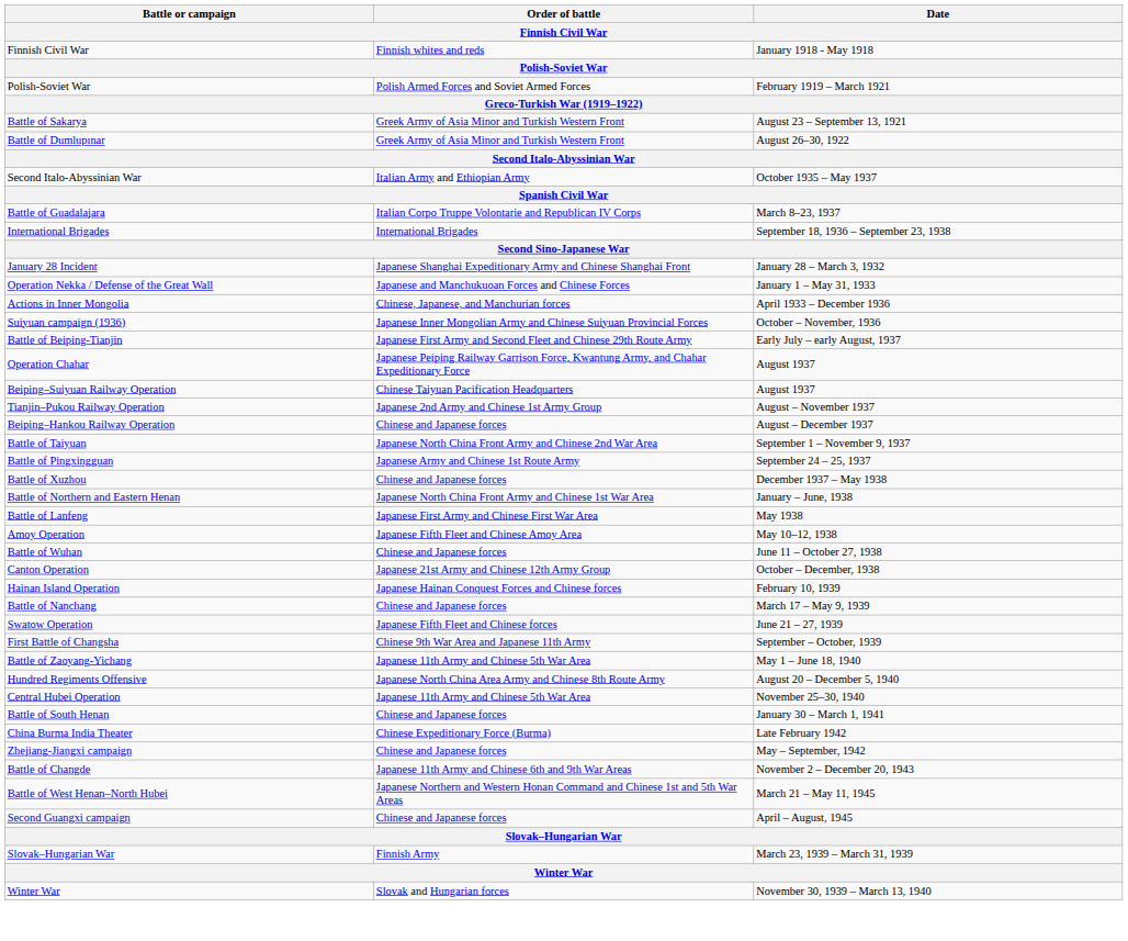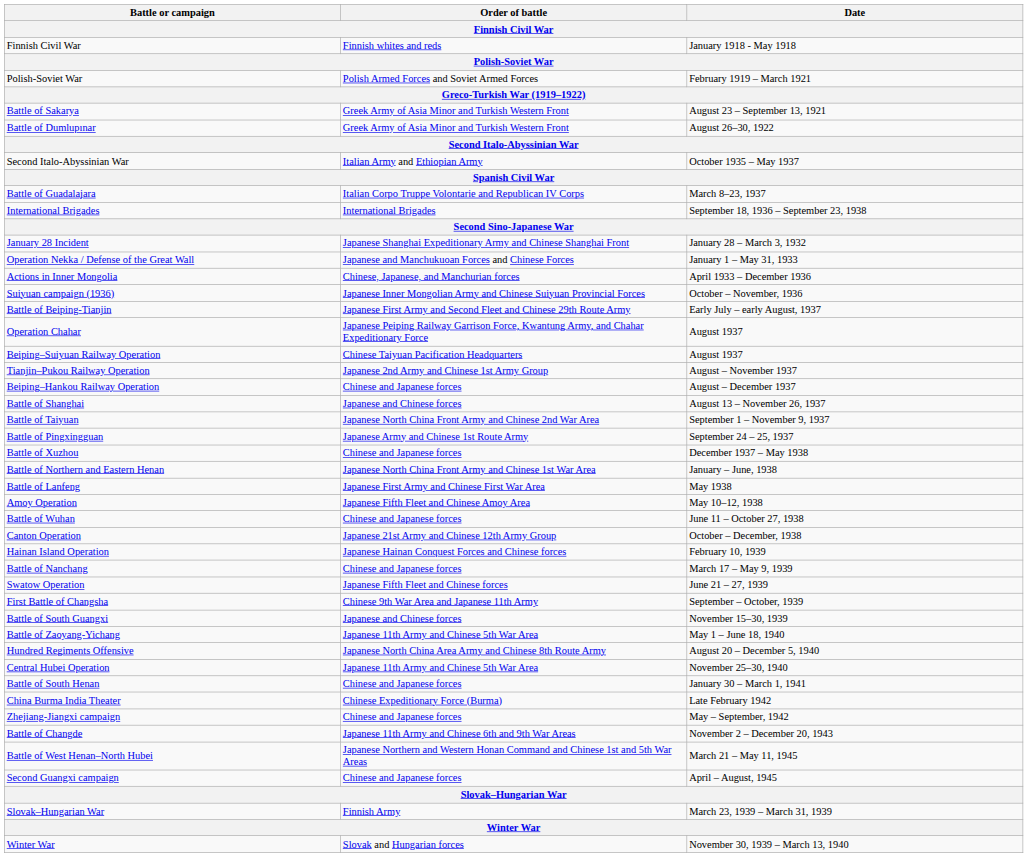 <table class="wikitable">
 <tr>
 <th style="width: 33%;">Battle or campaign</th>
 <th style="width: 34%;">Order of battle</th>
 <th style="width: 33%;">Date</th>
 </tr>
 <tr>
 <th colspan=3 align="center"><a href='#'>Finnish Civil War</a></th>
 </tr>
 <tr>
 <td>Finnish Civil War</td>
 <td><a href='#'>Finnish whites and reds</a></td>
 <td>January 1918 - May 1918</td>
 </tr>
 <tr>
 <th colspan=3 align="center"><a href='#'>Polish-Soviet War</a></th>
 </tr>
 <tr>
 <td>Polish-Soviet War</td>
 <td><a href='#'>Polish Armed Forces</a> and Soviet Armed Forces</td>
 <td>February 1919 – March 1921</td>
 </tr>
 <tr>
 <th colspan=3 align="center"><a href='#'>Greco-Turkish War (1919–1922)</a></th>
 </tr>
 <tr>
 <td><a href='#'>Battle of Sakarya</a></td>
 <td><a href='#'>Greek Army of Asia Minor and Turkish Western Front</a></td>
 <td>August 23 – September 13, 1921</td>
 </tr>
 <tr>
 <td><a href='#'>Battle of Dumlupınar</a></td>
 <td><a href='#'>Greek Army of Asia Minor and Turkish Western Front</a></td>
 <td>August 26–30, 1922</td>
 </tr>
 <tr>
 <th colspan=3 align="center"><a href='#'>Second Italo-Abyssinian War</a></th>
 </tr>
 <tr>
 <td>Second Italo-Abyssinian War</td>
 <td><a href='#'>Italian Army</a> and <a href='#'>Ethiopian Army</a></td>
 <td>October 1935 – May 1937</td>
 </tr>
 <tr>
 <th colspan=3 align="center"><a href='#'>Spanish Civil War</a></th>
 </tr>
 <tr>
 <td><a href='#'>Battle of Guadalajara</a></td>
 <td><a href='#'>Italian Corpo Truppe Volontarie and Republican IV Corps</a></td>
 <td>March 8–23, 1937</td>
 </tr>
 <tr>
 <td><a href='#'>International Brigades</a></td>
 <td><a href='#'>International Brigades</a></td>
 <td>September 18, 1936 – September 23, 1938</td>
 </tr>
 <tr>
 <th colspan=3 align="center"><a href='#'>Second Sino-Japanese War</a></th>
 </tr>
 <tr>
 <td><a href='#'>January 28 Incident</a></td>
 <td><a href='#'>Japanese Shanghai Expeditionary Army and Chinese Shanghai Front</a></td>
 <td>January 28 – March 3, 1932</td>
 </tr>
 <tr>
 <td><a href='#'>Operation Nekka / Defense of the Great Wall</a></td>
 <td><a href='#'>Japanese and Manchukuoan Forces</a> and <a href='#'>Chinese Forces</a></td>
 <td>January 1 – May 31, 1933</td>
 </tr>
 <tr>
 <td><a href='#'>Actions in Inner Mongolia</a></td>
 <td><a href='#'>Chinese, Japanese, and Manchurian forces</a></td>
 <td>April 1933 – December 1936</td>
 </tr>
 <tr>
 <td><a href='#'>Suiyuan campaign (1936)</a></td>
 <td><a href='#'>Japanese Inner Mongolian Army and Chinese Suiyuan Provincial Forces</a></td>
 <td>October – November, 1936</td>
 </tr>
 <tr>
 <td><a href='#'>Battle of Beiping-Tianjin</a></td>
 <td><a href='#'>Japanese First Army and Second Fleet and Chinese 29th Route Army</a></td>
 <td>Early July – early August, 1937</td>
 </tr>
 <tr>
 <td><a href='#'>Operation Chahar</a></td>
 <td><a href='#'>Japanese Peiping Railway Garrison Force, Kwantung Army, and Chahar Expeditionary Force</a></td>
 <td>August 1937</td>
 </tr>
 <tr>
 <td><a href='#'>Beiping–Suiyuan Railway Operation</a></td>
 <td><a href='#'>Chinese Taiyuan Pacification Headquarters</a></td>
 <td>August 1937</td>
 </tr>
 <tr>
 <td><a href='#'>Tianjin–Pukou Railway Operation</a></td>
 <td><a href='#'>Japanese 2nd Army and Chinese 1st Army Group</a></td>
 <td>August – November 1937</td>
 </tr>
 <tr>
 <td><a href='#'>Beiping–Hankou Railway Operation</a></td>
 <td><a href='#'>Chinese and Japanese forces</a></td>
 <td>August – December 1937</td>
 </tr>
 <tr>
+<td><a href='#'>Battle of Shanghai</a></td>
+<td><a href='#'>Japanese and Chinese forces</a></td>
+<td>August 13 – November 26, 1937</td>
+</tr>
+<tr>
 <td><a href='#'>Battle of Taiyuan</a></td>
 <td><a href='#'>Japanese North China Front Army and Chinese 2nd War Area</a></td>
 <td>September 1 – November 9, 1937</td>
 </tr>
 <tr>
 <td><a href='#'>Battle of Pingxingguan</a></td>
 <td><a href='#'>Japanese Army and Chinese 1st Route Army</a></td>
 <td>September 24 – 25, 1937</td>
 </tr>
 <tr>
 <td><a href='#'>Battle of Xuzhou</a></td>
 <td><a href='#'>Chinese and Japanese forces</a></td>
 <td>December 1937 – May 1938</td>
 </tr>
 <tr>
 <td><a href='#'>Battle of Northern and Eastern Henan</a></td>
 <td><a href='#'>Japanese North China Front Army and Chinese 1st War Area</a></td>
 <td>January – June, 1938</td>
 </tr>
 <tr>
 <td><a href='#'>Battle of Lanfeng</a></td>
 <td><a href='#'>Japanese First Army and Chinese First War Area</a></td>
 <td>May 1938</td>
 </tr>
 <tr>
 <td><a href='#'>Amoy Operation</a></td>
 <td><a href='#'>Japanese Fifth Fleet and Chinese Amoy Area</a></td>
 <td>May 10–12, 1938</td>
 </tr>
 <tr>
 <td><a href='#'>Battle of Wuhan</a></td>
 <td><a href='#'>Chinese and Japanese forces</a></td>
 <td>June 11 – October 27, 1938</td>
 </tr>
 <tr>
 <td><a href='#'>Canton Operation</a></td>
 <td><a href='#'>Japanese 21st Army and Chinese 12th Army Group</a></td>
 <td>October – December, 1938</td>
 </tr>
 <tr>
 <td><a href='#'>Hainan Island Operation</a></td>
 <td><a href='#'>Japanese Hainan Conquest Forces and Chinese forces</a></td>
 <td>February 10, 1939</td>
 </tr>
 <tr>
 <td><a href='#'>Battle of Nanchang</a></td>
 <td><a href='#'>Chinese and Japanese forces</a></td>
 <td>March 17 – May 9, 1939</td>
 </tr>
 <tr>
 <td><a href='#'>Swatow Operation</a></td>
 <td><a href='#'>Japanese Fifth Fleet and Chinese forces</a></td>
 <td>June 21 – 27, 1939</td>
 </tr>
 <tr>
 <td><a href='#'>First Battle of Changsha</a></td>
 <td><a href='#'>Chinese 9th War Area and Japanese 11th Army</a></td>
 <td>September – October, 1939</td>
+</tr>
+<tr>
+<td><a href='#'>Battle of South Guangxi</a></td>
+<td><a href='#'>Japanese and Chinese forces</a></td>
+<td>November 15–30, 1939</td>
 </tr>
 <tr>
 <td><a href='#'>Battle of Zaoyang-Yichang</a></td>
 <td><a href='#'>Japanese 11th Army and Chinese 5th War Area</a></td>
 <td>May 1 – June 18, 1940</td>
 </tr>
 <tr>
 <td><a href='#'>Hundred Regiments Offensive</a></td>
 <td><a href='#'>Japanese North China Area Army and Chinese 8th Route Army</a></td>
 <td>August 20 – December 5, 1940</td>
 </tr>
 <tr>
 <td><a href='#'>Central Hubei Operation</a></td>
 <td><a href='#'>Japanese 11th Army and Chinese 5th War Area</a></td>
 <td>November 25–30, 1940</td>
 </tr>
 <tr>
 <td><a href='#'>Battle of South Henan</a></td>
 <td><a href='#'>Chinese and Japanese forces</a></td>
 <td>January 30 – March 1, 1941</td>
 </tr>
 <tr>
 <td><a href='#'>China Burma India Theater</a></td>
 <td><a href='#'>Chinese Expeditionary Force (Burma)</a></td>
 <td>Late February 1942</td>
 </tr>
 <tr>
 <td><a href='#'>Zhejiang-Jiangxi campaign</a></td>
 <td><a href='#'>Chinese and Japanese forces</a></td>
 <td>May – September, 1942</td>
 </tr>
 <tr>
 <td><a href='#'>Battle of Changde</a></td>
 <td><a href='#'>Japanese 11th Army and Chinese 6th and 9th War Areas</a></td>
 <td>November 2 – December 20, 1943</td>
 </tr>
 <tr>
 <td><a href='#'>Battle of West Henan–North Hubei</a></td>
 <td><a href='#'>Japanese Northern and Western Honan Command and Chinese 1st and 5th War Areas</a></td>
 <td>March 21 – May 11, 1945</td>
 </tr>
 <tr>
 <td><a href='#'>Second Guangxi campaign</a></td>
 <td><a href='#'>Chinese and Japanese forces</a></td>
 <td>April – August, 1945</td>
 </tr>
 <tr>
 <th colspan=3 align="center"><a href='#'>Slovak–Hungarian War</a></th>
 </tr>
 <tr>
 <td><a href='#'>Slovak–Hungarian War</a></td>
 <td><a href='#'>Finnish Army</a></td>
 <td>March 23, 1939 – March 31, 1939</td>
 </tr>
 <tr>
 <th colspan=3 align="center"><a href='#'>Winter War</a></th>
 </tr>
 <tr>
 <td><a href='#'>Winter War</a></td>
 <td><a href='#'>Slovak</a> and <a href='#'>Hungarian forces</a></td>
 <td>November 30, 1939 – March 13, 1940</td>
 </tr>
 </table>
